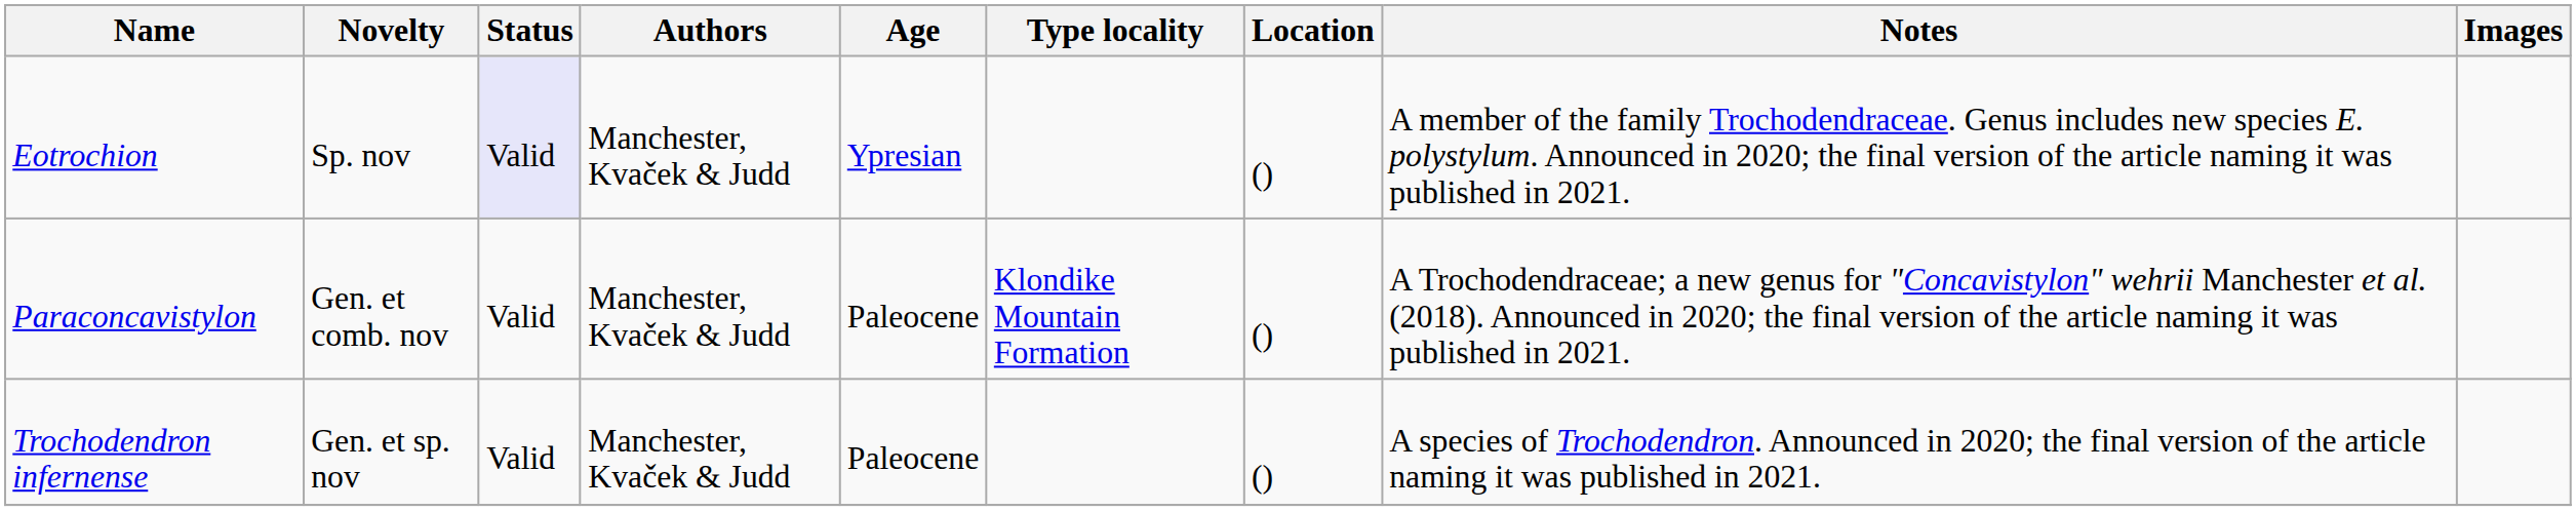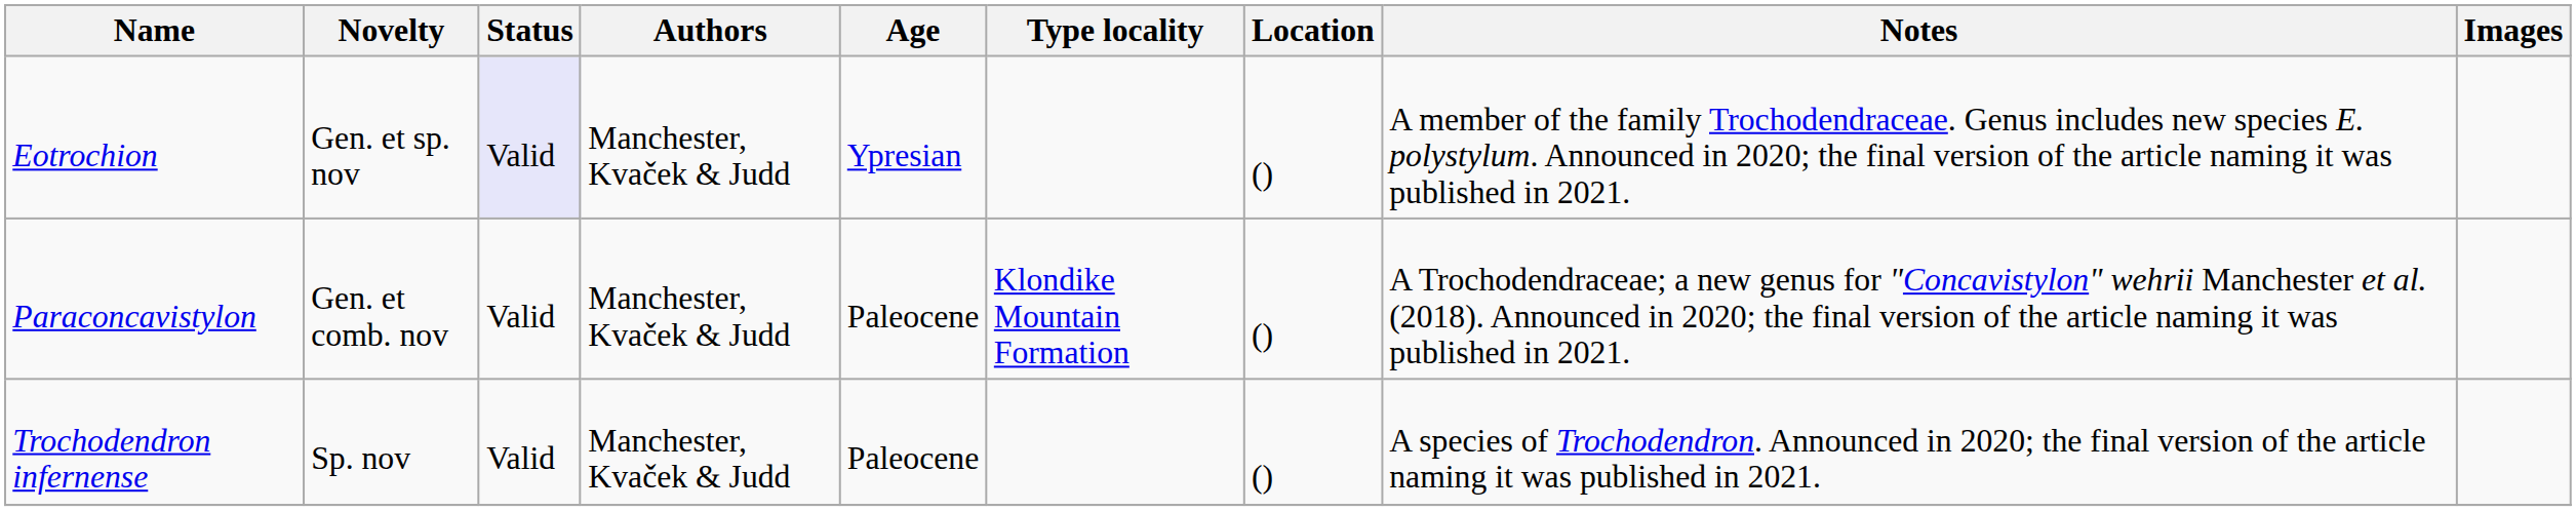 <table class="wikitable sortable" align="center" width="100%">
 <tr>
 <th>Name</th>
 <th>Novelty</th>
 <th>Status</th>
 <th>Authors</th>
 <th>Age</th>
 <th>Type locality</th>
 <th>Location</th>
 <th>Notes</th>
 <th>Images</th>
 </tr>
 <tr>
 <td><br><em><a href='#'>Eotrochion</a></em></td>
-<td><br>Sp. nov</td>
+<td><br>Gen. et sp. nov</td>
 <td style="background: lavender;"><br>Valid</td>
 <td><br>Manchester, Kvaček & Judd</td>
 <td><br><a href='#'>Ypresian</a></td>
 <td></td>
 <td><br><br>()</td>
 <td><br>A member of the family <a href='#'>Trochodendraceae</a>. Genus includes new species <em>E. polystylum</em>. Announced in 2020; the final version of the article naming it was published in 2021.</td>
 <td></td>
 </tr>
 <tr>
 <td><br><em><a href='#'>Paraconcavistylon</a></em></td>
 <td><br>Gen. et comb. nov</td>
 <td><br>Valid</td>
 <td><br>Manchester, Kvaček & Judd</td>
 <td><br>Paleocene</td>
 <td><br><a href='#'>Klondike Mountain Formation</a></td>
 <td><br><br>()</td>
 <td><br>A Trochodendraceae; a new genus for <em>"<a href='#'>Concavistylon</a>" wehrii</em> Manchester <em>et al.</em> (2018). Announced in 2020; the final version of the article naming it was published in 2021.</td>
 <td></td>
 </tr>
 <tr>
 <td><br><em><a href='#'>Trochodendron infernense</a></em></td>
-<td><br>Gen. et sp. nov</td>
+<td><br>Sp. nov</td>
 <td><br>Valid</td>
 <td><br>Manchester, Kvaček & Judd</td>
 <td><br>Paleocene</td>
 <td></td>
 <td><br><br>()</td>
 <td><br>A species of <em><a href='#'>Trochodendron</a></em>. Announced in 2020; the final version of the article naming it was published in 2021.</td>
 <td></td>
 </tr>
 <tr>
 </tr>
 </table>
